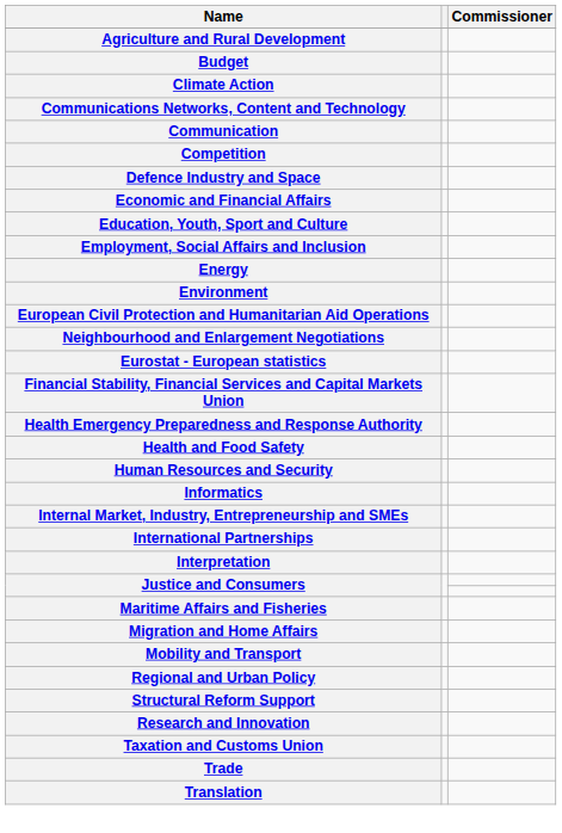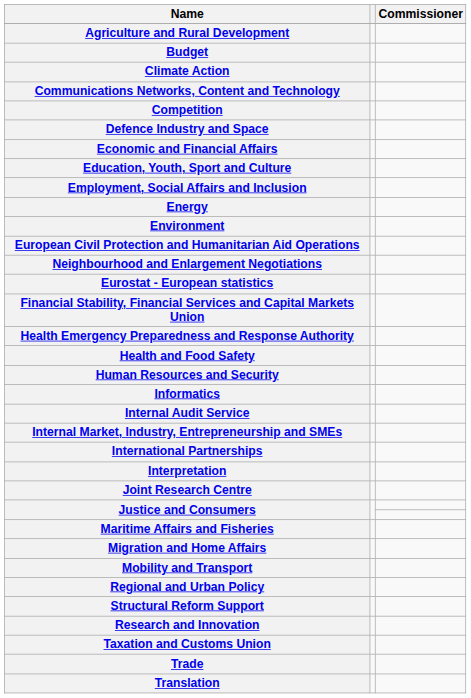 <table class="wikitable sortable plainrowheaders">
 <tr>
 <th>Name</th>
 <th></th>
 <th>Commissioner</th>
 </tr>
 <tr>
 </tr>
 <tr>
 <th scope="row"><a href='#'>Agriculture and Rural Development</a></th>
 <td style="text-align: center;"><strong></strong></td>
 <td></td>
 </tr>
 <tr>
 <th scope="row"><a href='#'>Budget</a></th>
 <td style="text-align: center;"><strong></strong></td>
 <td></td>
 </tr>
 <tr>
 <th scope="row"><a href='#'>Climate Action</a></th>
 <td style="text-align: center;"><strong></strong></td>
 <td></td>
 </tr>
 <tr>
 <th scope="row"><a href='#'>Communications Networks, Content and Technology</a></th>
-<td style="text-align: center;"><strong></strong></td>
-<td></td>
-</tr>
-<tr>
-<th scope="row"><a href='#'>Communication</a></th>
 <td style="text-align: center;"><strong></strong></td>
 <td></td>
 </tr>
 <tr>
 <th scope="row"><a href='#'>Competition</a></th>
 <td style="text-align: center;"><strong></strong></td>
 <td></td>
 </tr>
 <tr>
 <th scope="row"><a href='#'>Defence Industry and Space</a></th>
 <td style="text-align: center;"><strong></strong></td>
 <td></td>
 </tr>
 <tr>
 <th scope="row"><a href='#'>Economic and Financial Affairs</a></th>
 <td style="text-align: center;"><strong></strong></td>
 <td></td>
 </tr>
 <tr>
 <th scope="row"><a href='#'>Education, Youth, Sport and Culture</a></th>
 <td style="text-align: center;"><strong></strong></td>
 <td></td>
 </tr>
 <tr>
 <th scope="row"><a href='#'>Employment, Social Affairs and Inclusion</a></th>
 <td style="text-align: center;"><strong></strong></td>
 <td></td>
 </tr>
 <tr>
 <th scope="row"><a href='#'>Energy</a></th>
 <td style="text-align: center;"><strong></strong></td>
 <td></td>
 </tr>
 <tr>
 <th scope="row"><a href='#'>Environment</a></th>
 <td style="text-align: center;"><strong></strong></td>
 <td></td>
 </tr>
 <tr>
 <th scope="row"><a href='#'>European Civil Protection and Humanitarian Aid Operations</a></th>
 <td style="text-align: center;"><strong></strong></td>
 <td></td>
 </tr>
 <tr>
 <th scope="row"><a href='#'>Neighbourhood and Enlargement Negotiations</a></th>
 <td style="text-align: center;"><strong></strong></td>
 <td></td>
 </tr>
 <tr>
 <th scope="row"><a href='#'>Eurostat - European statistics</a></th>
 <td style="text-align: center;"><strong></strong></td>
 <td></td>
 </tr>
 <tr>
 <th scope="row"><a href='#'>Financial Stability, Financial Services and Capital Markets Union</a></th>
 <td style="text-align: center;"><strong></strong></td>
 <td></td>
 </tr>
 <tr>
 <th scope="row"><a href='#'>Health Emergency Preparedness and Response Authority</a></th>
 <td style="text-align: center;"><strong></strong></td>
 <td></td>
 </tr>
 <tr>
 <th scope="row"><a href='#'>Health and Food Safety</a></th>
 <td style="text-align: center;"><strong></strong></td>
 <td></td>
 </tr>
 <tr>
 <th scope="row"><a href='#'>Human Resources and Security</a></th>
 <td style="text-align: center;"><strong></strong></td>
 <td></td>
 </tr>
 <tr>
 <th scope="row"><a href='#'>Informatics</a></th>
 <td style="text-align: center;"><strong></strong></td>
 <td></td>
 </tr>
 <tr>
+<th scope="row"><a href='#'>Internal Audit Service</a></th>
+<td style="text-align: center;"><strong></strong></td>
+<td></td>
+</tr>
+<tr>
 <th scope="row"><a href='#'>Internal Market, Industry, Entrepreneurship and SMEs</a></th>
 <td style="text-align: center;"><strong></strong></td>
 <td></td>
 </tr>
 <tr>
 <th scope="row"><a href='#'>International Partnerships</a></th>
 <td style="text-align: center;"><strong></strong></td>
 <td></td>
 </tr>
 <tr>
 <th scope="row"><a href='#'>Interpretation</a></th>
+<td style="text-align: center;"><strong></strong></td>
+<td></td>
+</tr>
+<tr>
+<th scope="row"><a href='#'>Joint Research Centre</a></th>
 <td style="text-align: center;"><strong></strong></td>
 <td></td>
 </tr>
 <tr>
 <th scope="row" rowspan=2><a href='#'>Justice and Consumers</a></th>
 <td style="text-align: center;" rowspan=2><strong></strong></td>
 <td></td>
 </tr>
 <tr>
 <td></td>
 </tr>
 <tr>
 <th scope="row"><a href='#'>Maritime Affairs and Fisheries</a></th>
 <td style="text-align: center;"><strong></strong></td>
 <td></td>
 </tr>
 <tr>
 <th scope="row"><a href='#'>Migration and Home Affairs</a></th>
 <td style="text-align: center;"><strong></strong></td>
 <td></td>
 </tr>
 <tr>
 <th scope="row"><a href='#'>Mobility and Transport</a></th>
 <td style="text-align: center;"><strong></strong></td>
 <td></td>
 </tr>
 <tr>
 <th scope="row"><a href='#'>Regional and Urban Policy</a></th>
 <td style="text-align: center;"><strong></strong></td>
 <td></td>
 </tr>
 <tr>
 <th scope="row"><a href='#'>Structural Reform Support</a></th>
 <td style="text-align: center;"><strong></strong></td>
 <td></td>
 </tr>
 <tr>
 <th scope="row"><a href='#'>Research and Innovation</a></th>
 <td style="text-align: center;"><strong></strong></td>
 <td></td>
 </tr>
 <tr>
 <th scope="row"><a href='#'>Taxation and Customs Union</a></th>
 <td style="text-align: center;"><strong></strong></td>
 <td></td>
 </tr>
 <tr>
 <th scope="row"><a href='#'>Trade</a></th>
 <td style="text-align: center;"><strong></strong></td>
 <td></td>
 </tr>
 <tr>
 <th scope="row"><a href='#'>Translation</a></th>
 <td style="text-align: center;"><strong></strong></td>
 <td></td>
 </tr>
 </table>
